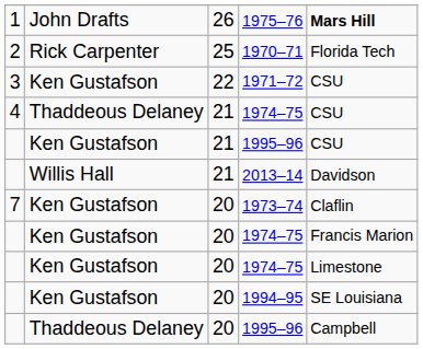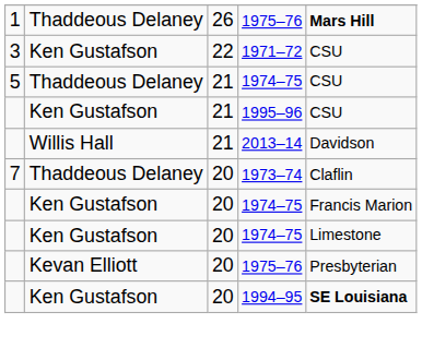 <table class="wikitable">
 <tr>
 </tr>
 <tr>
 <td>1</td>
-<td>John Drafts</td>
+<td>Thaddeous Delaney</td>
 <td>26</td>
 <td style="font-size:80%;"><a href='#'>1975–76</a></td>
 <td style="font-size:80%;"><strong>Mars Hill</strong></td>
-</tr>
-<tr>
-<td>2</td>
-<td>Rick Carpenter</td>
-<td>25</td>
-<td style="font-size:80%;"><a href='#'>1970–71</a></td>
-<td style="font-size:80%;">Florida Tech</td>
 </tr>
 <tr>
 <td>3</td>
 <td>Ken Gustafson</td>
 <td>22</td>
 <td style="font-size:80%;"><a href='#'>1971–72</a></td>
 <td style="font-size:80%;">CSU</td>
 </tr>
 <tr>
-<td>4</td>
+<td>5</td>
 <td>Thaddeous Delaney</td>
 <td>21</td>
 <td style="font-size:80%;"><a href='#'>1974–75</a></td>
 <td style="font-size:80%;">CSU</td>
 </tr>
 <tr>
 <td></td>
 <td>Ken Gustafson</td>
 <td>21</td>
 <td style="font-size:80%;"><a href='#'>1995–96</a></td>
 <td style="font-size:80%;">CSU</td>
 </tr>
 <tr>
 <td></td>
 <td>Willis Hall</td>
 <td>21</td>
 <td style="font-size:80%;"><a href='#'>2013–14</a></td>
 <td style="font-size:80%;">Davidson</td>
 </tr>
 <tr>
 <td>7</td>
-<td>Ken Gustafson</td>
+<td>Thaddeous Delaney</td>
 <td>20</td>
 <td style="font-size:80%;"><a href='#'>1973–74</a></td>
 <td style="font-size:80%;">Claflin</td>
 </tr>
 <tr>
 <td></td>
 <td>Ken Gustafson</td>
 <td>20</td>
 <td style="font-size:80%;"><a href='#'>1974–75</a></td>
 <td style="font-size:80%;">Francis Marion</td>
 </tr>
 <tr>
 <td></td>
 <td>Ken Gustafson</td>
 <td>20</td>
 <td style="font-size:80%;"><a href='#'>1974–75</a></td>
 <td style="font-size:80%;">Limestone</td>
 </tr>
 <tr>
 <td></td>
+<td>Kevan Elliott</td>
+<td>20</td>
+<td style="font-size:80%;"><a href='#'>1975–76</a></td>
+<td style="font-size:80%;">Presbyterian</td>
+</tr>
+<tr>
+<td></td>
 <td>Ken Gustafson</td>
 <td>20</td>
 <td style="font-size:80%;"><a href='#'>1994–95</a></td>
-<td style="font-size:80%;">SE Louisiana</td>
-</tr>
-<tr>
-<td></td>
-<td>Thaddeous Delaney</td>
-<td>20</td>
-<td style="font-size:80%;"><a href='#'>1995–96</a></td>
-<td style="font-size:80%;">Campbell</td>
+<td style="font-size:80%;"><strong>SE Louisiana</strong></td>
 </tr>
 </table>
